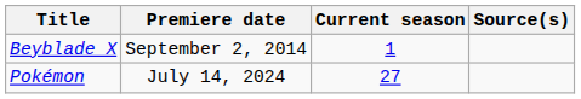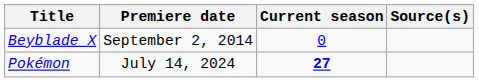 <table class="wikitable plainrowheaders sortable" style="text-align:center;">
 <tr>
 <th scope="col">Title</th>
 <th scope="col">Premiere date</th>
 <th class="unsortable">Current season</th>
 <th class="unsortable">Source(s)</th>
 </tr>
 <tr>
 <td scope="row" style="text-align:left;"><em><a href='#'>Beyblade X</a></em></td>
 <td>September 2, 2014</td>
-<td><a href='#'>1</a></td>
+<td><a href='#'>0</a></td>
 <td></td>
 </tr>
 <tr>
 <td scope="row" style="text-align:left;"><em><a href='#'>Pokémon</a></em></td>
 <td>July 14, 2024</td>
-<td><a href='#'>27</a></td>
+<td><strong><a href='#'>27</a></strong></td>
 <td></td>
 </tr>
 </table>
